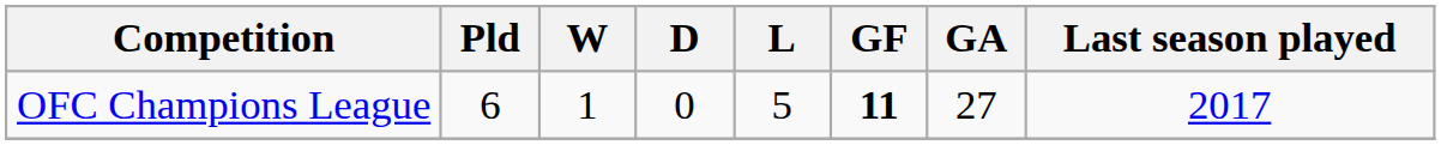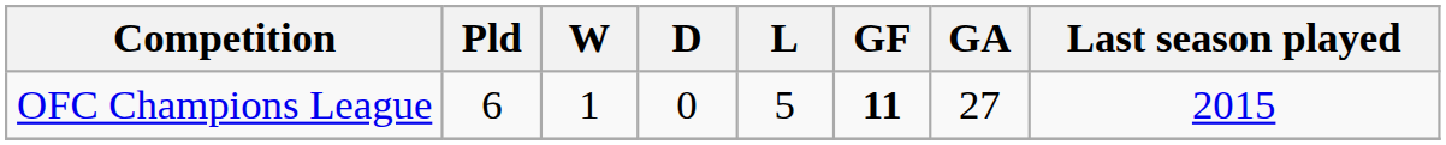 <table class="wikitable" style="text-align: center;">
 <tr>
 <th style="width:160px;">Competition</th>
 <th style="width:30px;">Pld</th>
 <th style="width:30px;">W</th>
 <th style="width:30px;">D</th>
 <th style="width:30px;">L</th>
 <th style="width:30px;">GF</th>
 <th style="width:30px;">GA</th>
 <th style="width:150px;">Last season played</th>
 </tr>
 <tr>
 <td><a href='#'>OFC Champions League</a></td>
 <td>6</td>
 <td>1</td>
 <td>0</td>
 <td>5</td>
 <td><strong>11</strong></td>
 <td>27</td>
-<td><a href='#'>2017</a></td>
+<td><a href='#'>2015</a></td>
 </tr>
 <tr>
 </tr>
 </table>
